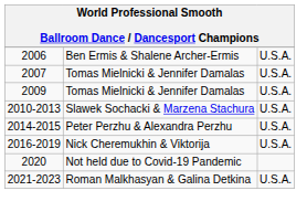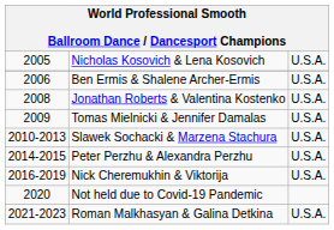 <table class="wikitable">
 <tr>
 <th colspan="3" align="center">World Professional Smooth<br><br><a href='#'>Ballroom Dance</a> / <a href='#'>Dancesport</a> Champions</th>
+</tr>
+<tr>
+<td align="center">2005</td>
+<td><a href='#'>Nicholas Kosovich</a> & Lena Kosovich</td>
+<td> U.S.A.</td>
 </tr>
 <tr>
 </tr>
 <tr>
 <td align="center">2006</td>
 <td>Ben Ermis & Shalene Archer-Ermis</td>
 <td> U.S.A.</td>
 </tr>
 <tr>
-<td align="center">2007</td>
-<td>Tomas Mielnicki & Jennifer Damalas</td>
+<td align="center">2008</td>
+<td><a href='#'>Jonathan Roberts</a> & Valentina Kostenko</td>
 <td> U.S.A.</td>
 </tr>
 <tr>
 <td align="center">2009</td>
 <td>Tomas Mielnicki & Jennifer Damalas</td>
 <td> U.S.A.</td>
 </tr>
 <tr>
 <td align="center">2010-2013</td>
 <td>Slawek Sochacki & <a href='#'>Marzena Stachura</a></td>
 <td> U.S.A.</td>
 </tr>
 <tr>
 <td align="center">2014-2015</td>
 <td>Peter Perzhu & Alexandra Perzhu</td>
 <td> U.S.A.</td>
 </tr>
 <tr>
 <td align="center">2016-2019</td>
 <td>Nick Cheremukhin & Viktorija</td>
 <td> U.S.A.</td>
 </tr>
 <tr>
 <td align="center">2020</td>
 <td>Not held due to Covid-19 Pandemic</td>
 <td></td>
 </tr>
 <tr>
 <td align="center">2021-2023</td>
 <td>Roman Malkhasyan & Galina Detkina</td>
 <td> U.S.A.</td>
 </tr>
 </table>
